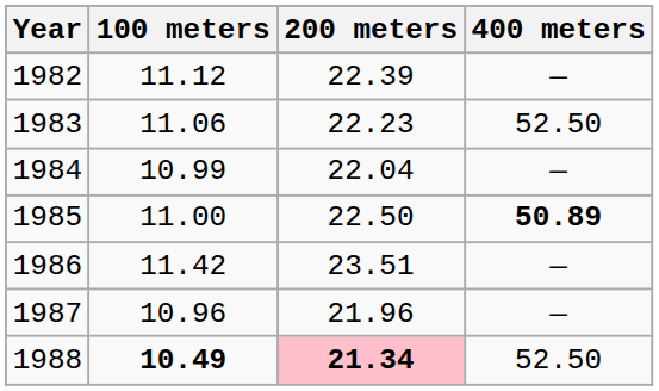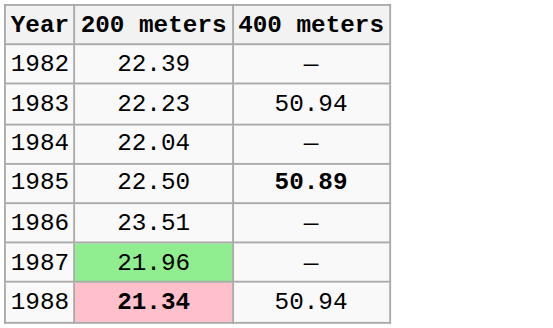 <table class="wikitable" style="text-align: center">
 <tr>
 <th>Year</th>
-<th>100 meters</th>
 <th>200 meters</th>
 <th>400 meters</th>
 </tr>
 <tr>
 <td>1982</td>
-<td>11.12</td>
 <td>22.39</td>
 <td>—</td>
 </tr>
 <tr>
 <td>1983</td>
-<td>11.06</td>
 <td>22.23</td>
-<td>52.50</td>
+<td>50.94</td>
 </tr>
 <tr>
 <td>1984</td>
-<td>10.99</td>
 <td>22.04</td>
 <td>—</td>
 </tr>
 <tr>
 <td>1985</td>
-<td>11.00</td>
 <td>22.50</td>
 <td><strong>50.89</strong></td>
 </tr>
 <tr>
 <td>1986</td>
-<td>11.42</td>
 <td>23.51</td>
 <td>—</td>
 </tr>
 <tr>
 <td>1987</td>
-<td>10.96</td>
-<td>21.96</td>
+<td style="background: lightgreen;">21.96</td>
 <td>—</td>
 </tr>
 <tr>
 <td>1988</td>
-<td><strong>10.49</strong></td>
 <td style="background: pink;"><strong>21.34</strong></td>
-<td>52.50</td>
+<td>50.94</td>
 </tr>
 </table>
